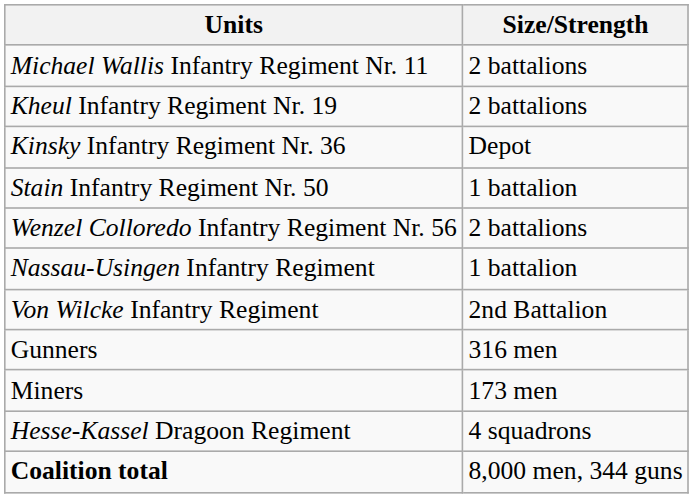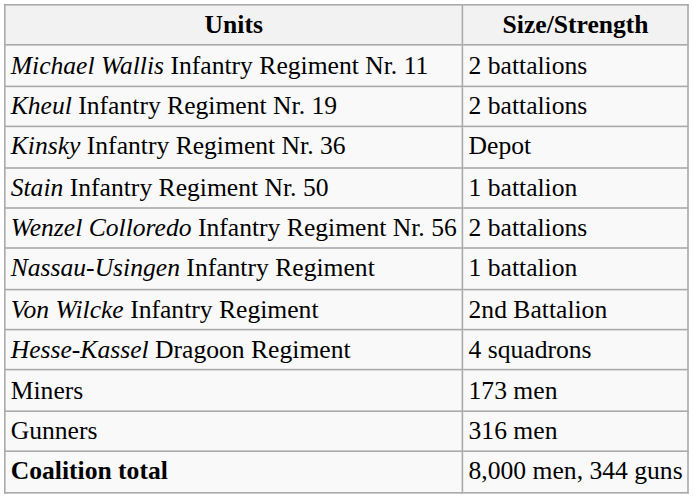 <table class="wikitable" style="text-align:left;">
 <tr>
 <th>Units</th>
 <th>Size/Strength</th>
 </tr>
 <tr>
 <td rowspan=1> <em>Michael Wallis</em> Infantry Regiment Nr. 11</td>
 <td>2 battalions</td>
 </tr>
 <tr>
 <td rowspan=1> <em>Kheul</em> Infantry Regiment Nr. 19</td>
 <td>2 battalions</td>
 </tr>
 <tr>
 <td rowspan=1> <em>Kinsky</em> Infantry Regiment Nr. 36</td>
 <td>Depot</td>
 </tr>
 <tr>
 <td rowspan=1> <em>Stain</em> Infantry Regiment Nr. 50</td>
 <td>1 battalion</td>
 </tr>
 <tr>
 <td rowspan=1> <em>Wenzel Colloredo</em> Infantry Regiment Nr. 56</td>
 <td>2 battalions</td>
 </tr>
 <tr>
 <td rowspan=1> <em>Nassau-Usingen</em> Infantry Regiment</td>
 <td>1 battalion</td>
 </tr>
 <tr>
 <td rowspan=1> <em>Von Wilcke</em> Infantry Regiment</td>
 <td>2nd Battalion</td>
 </tr>
 <tr>
-<td rowspan=1> Gunners</td>
-<td>316 men</td>
+<td rowspan=1> <em>Hesse-Kassel</em> Dragoon Regiment</td>
+<td>4 squadrons</td>
 </tr>
 <tr>
 <td rowspan=1> Miners</td>
 <td>173 men</td>
 </tr>
 <tr>
-<td rowspan=1> <em>Hesse-Kassel</em> Dragoon Regiment</td>
-<td>4 squadrons</td>
+<td rowspan=1> Gunners</td>
+<td>316 men</td>
 </tr>
 <tr>
 <td rowspan=1><strong>Coalition total</strong></td>
 <td>8,000 men, 344 guns</td>
 </tr>
 </table>
